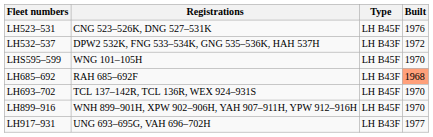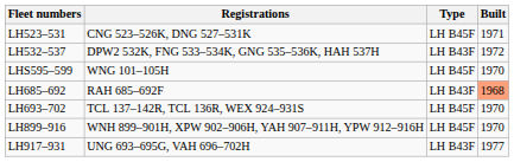 <table class="wikitable">
 <tr>
 <th>Fleet numbers</th>
 <th>Registrations</th>
 <th>Type</th>
 <th>Built</th>
 </tr>
 <tr>
 <td>LH523–531</td>
 <td>CNG 523–526K, DNG 527–531K</td>
 <td>LH B45F</td>
-<td>1976</td>
+<td>1971</td>
 </tr>
 <tr>
 <td>LH532–537</td>
 <td>DPW2 532K, FNG 533–534K, GNG 535–536K, HAH 537H</td>
 <td>LH B43F</td>
 <td>1972</td>
 </tr>
 <tr>
 <td>LHS595–599</td>
 <td>WNG 101–105H</td>
 <td>LH B45F</td>
 <td>1970</td>
 </tr>
 <tr>
 <td>LH685–692</td>
 <td>RAH 685–692F</td>
 <td>LH B43F</td>
 <td style="background: lightsalmon;">1968</td>
 </tr>
 <tr>
 <td>LH693–702</td>
 <td>TCL 137–142R, TCL 136R, WEX 924–931S</td>
 <td>LH B45F</td>
 <td>1970</td>
 </tr>
 <tr>
 <td>LH899–916</td>
 <td>WNH 899–901H, XPW 902–906H, YAH 907–911H, YPW 912–916H</td>
 <td>LH B45F</td>
 <td>1970</td>
 </tr>
 <tr>
 <td>LH917–931</td>
 <td>UNG 693–695G, VAH 696–702H</td>
 <td>LH B43F</td>
 <td>1977</td>
 </tr>
 </table>
